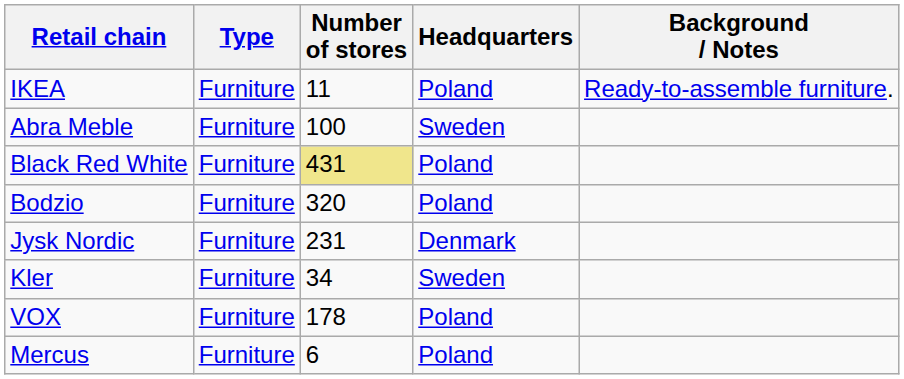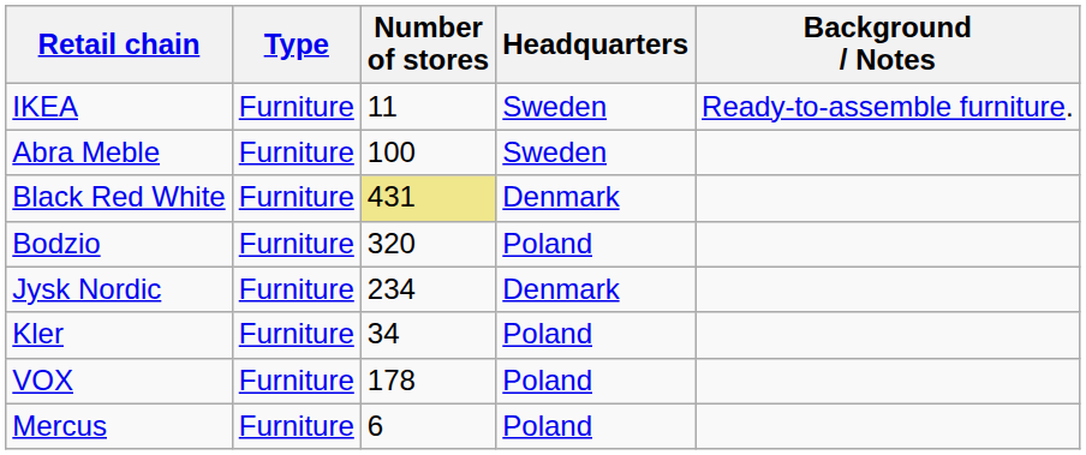 <table class="wikitable sortable">
 <tr>
 <th><a href='#'>Retail chain</a></th>
 <th><a href='#'>Type</a></th>
 <th>Number<br>of stores</th>
 <th>Headquarters</th>
 <th class=unsortable>Background<br>/ Notes</th>
 </tr>
 <tr>
 <td><a href='#'>IKEA</a></td>
 <td><a href='#'>Furniture</a></td>
 <td>11</td>
-<td><a href='#'>Poland</a></td>
+<td><a href='#'>Sweden</a></td>
 <td><a href='#'>Ready-to-assemble furniture</a>.</td>
 </tr>
 <tr>
 <td><a href='#'>Abra Meble</a></td>
 <td><a href='#'>Furniture</a></td>
 <td>100</td>
 <td><a href='#'>Sweden</a></td>
 <td></td>
 </tr>
 <tr>
 <td><a href='#'>Black Red White</a></td>
 <td><a href='#'>Furniture</a></td>
 <td style="background: khaki;">431</td>
-<td><a href='#'>Poland</a></td>
+<td><a href='#'>Denmark</a></td>
 <td></td>
 </tr>
 <tr>
 <td><a href='#'>Bodzio</a></td>
 <td><a href='#'>Furniture</a></td>
 <td>320</td>
 <td><a href='#'>Poland</a></td>
 <td></td>
 </tr>
 <tr>
 <td><a href='#'>Jysk Nordic</a></td>
 <td><a href='#'>Furniture</a></td>
-<td>231</td>
+<td>234</td>
 <td><a href='#'>Denmark</a></td>
 <td></td>
 </tr>
 <tr>
 <td><a href='#'>Kler</a></td>
 <td><a href='#'>Furniture</a></td>
 <td>34</td>
-<td><a href='#'>Sweden</a></td>
+<td><a href='#'>Poland</a></td>
 <td></td>
 </tr>
 <tr>
 <td><a href='#'>VOX</a></td>
 <td><a href='#'>Furniture</a></td>
 <td>178</td>
 <td><a href='#'>Poland</a></td>
 <td></td>
 </tr>
 <tr>
 <td><a href='#'>Mercus</a></td>
 <td><a href='#'>Furniture</a></td>
 <td>6</td>
 <td><a href='#'>Poland</a></td>
 <td></td>
 </tr>
 </table>
